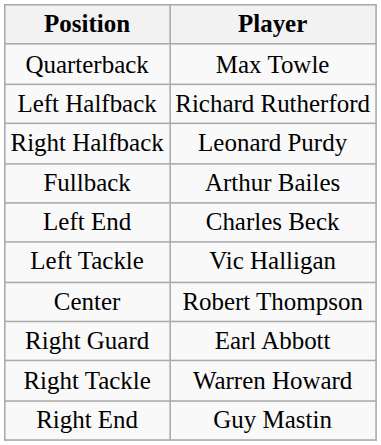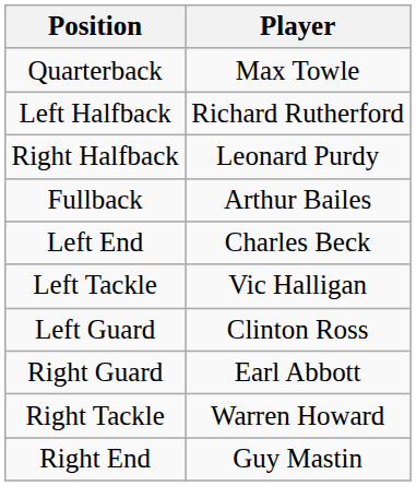 <table class="wikitable" style="text-align: center;">
 <tr>
 <th>Position</th>
 <th>Player</th>
 </tr>
 <tr>
 <td>Quarterback</td>
 <td>Max Towle</td>
 </tr>
 <tr>
 <td>Left Halfback</td>
 <td>Richard Rutherford</td>
 </tr>
 <tr>
 <td>Right Halfback</td>
 <td>Leonard Purdy</td>
 </tr>
 <tr>
 <td>Fullback</td>
 <td>Arthur Bailes</td>
 </tr>
 <tr>
 <td>Left End</td>
 <td>Charles Beck</td>
 </tr>
 <tr>
 <td>Left Tackle</td>
 <td>Vic Halligan</td>
 </tr>
 <tr>
-<td>Center</td>
-<td>Robert Thompson</td>
+<td>Left Guard</td>
+<td>Clinton Ross</td>
 </tr>
 <tr>
 <td>Right Guard</td>
 <td>Earl Abbott</td>
 </tr>
 <tr>
 <td>Right Tackle</td>
 <td>Warren Howard</td>
 </tr>
 <tr>
 <td>Right End</td>
 <td>Guy Mastin</td>
 </tr>
 </table>
